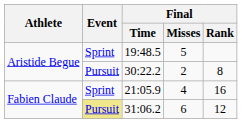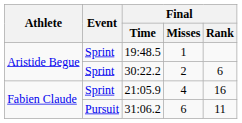 <table class="wikitable">
 <tr>
 <th rowspan="2">Athlete</th>
 <th rowspan="2">Event</th>
 <th colspan="3">Final</th>
 </tr>
 <tr>
 <th>Time</th>
 <th>Misses</th>
 <th>Rank</th>
 </tr>
 <tr>
 <td rowspan="2"><a href='#'>Aristide Begue</a></td>
 <td><a href='#'>Sprint</a></td>
 <td align="center">19:48.5</td>
-<td align="center">5</td>
+<td align="center">1</td>
 <td align="center"></td>
 </tr>
 <tr>
-<td><a href='#'>Pursuit</a></td>
+<td><a href='#'>Sprint</a></td>
 <td align="center">30:22.2</td>
 <td align="center">2</td>
-<td align="center">8</td>
+<td align="center">6</td>
 </tr>
 <tr>
 <td rowspan="2"><a href='#'>Fabien Claude</a></td>
 <td><a href='#'>Sprint</a></td>
 <td align="center">21:05.9</td>
 <td align="center">4</td>
 <td align="center">16</td>
 </tr>
 <tr>
-<td style="background: khaki;"><a href='#'>Pursuit</a></td>
+<td><a href='#'>Pursuit</a></td>
 <td align="center">31:06.2</td>
 <td align="center">6</td>
-<td align="center">12</td>
+<td align="center">11</td>
 </tr>
 </table>
